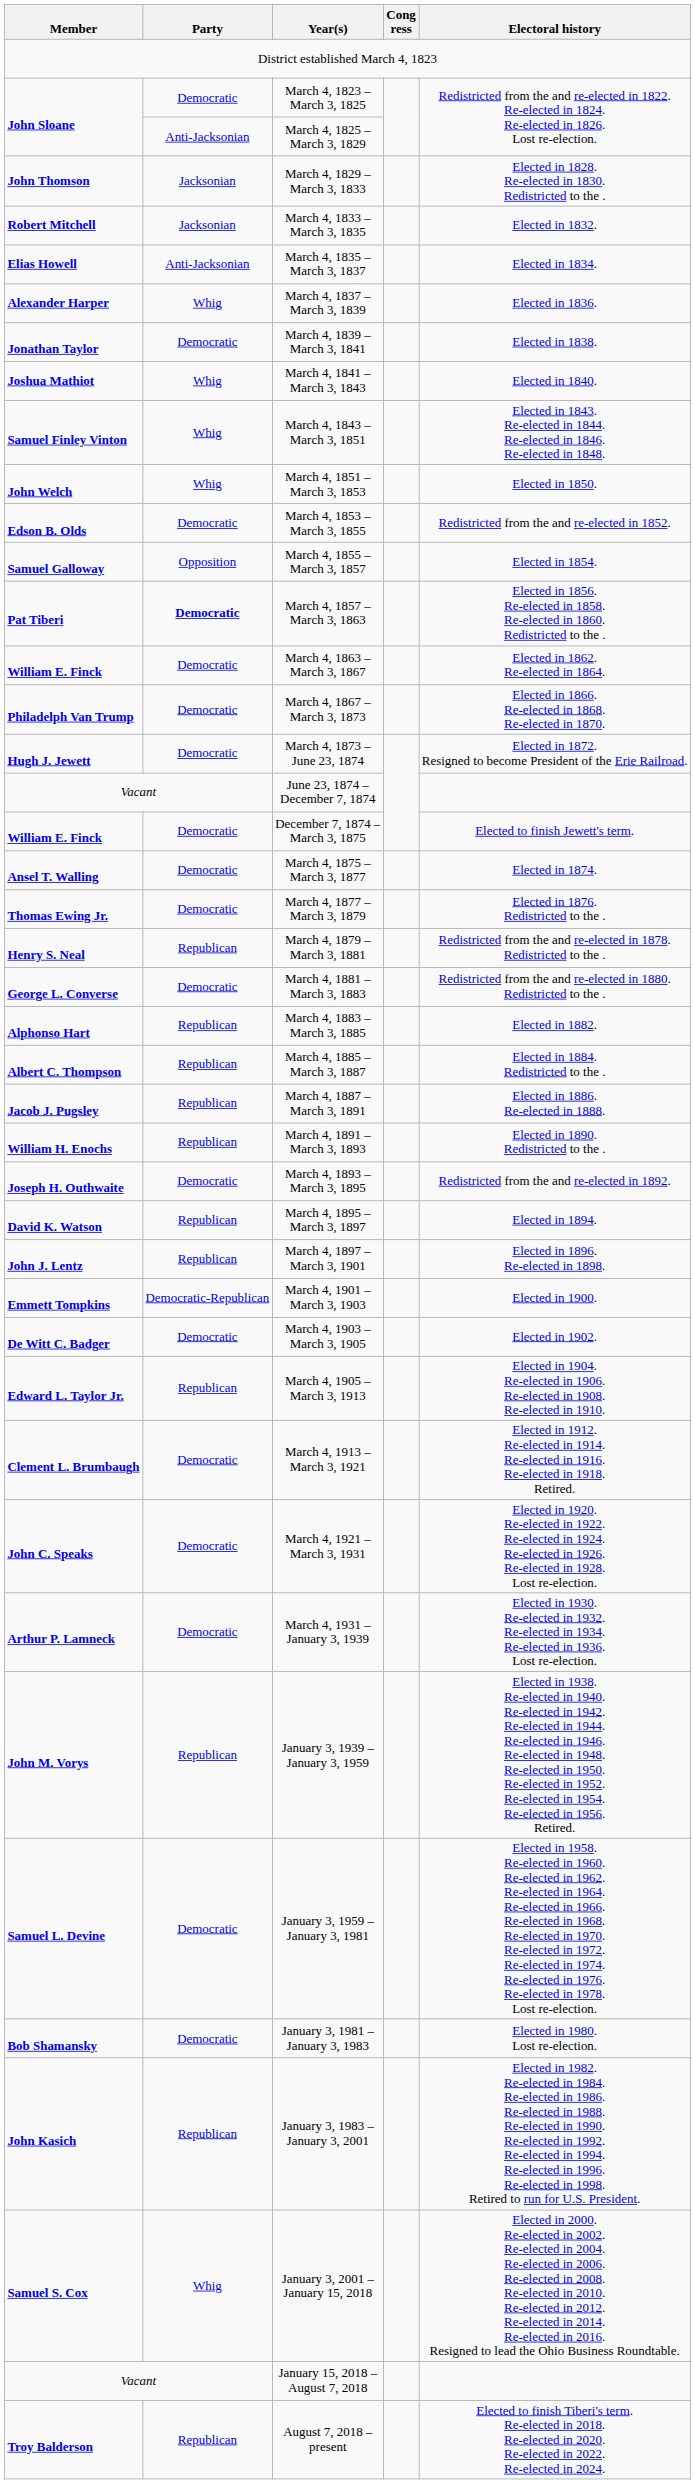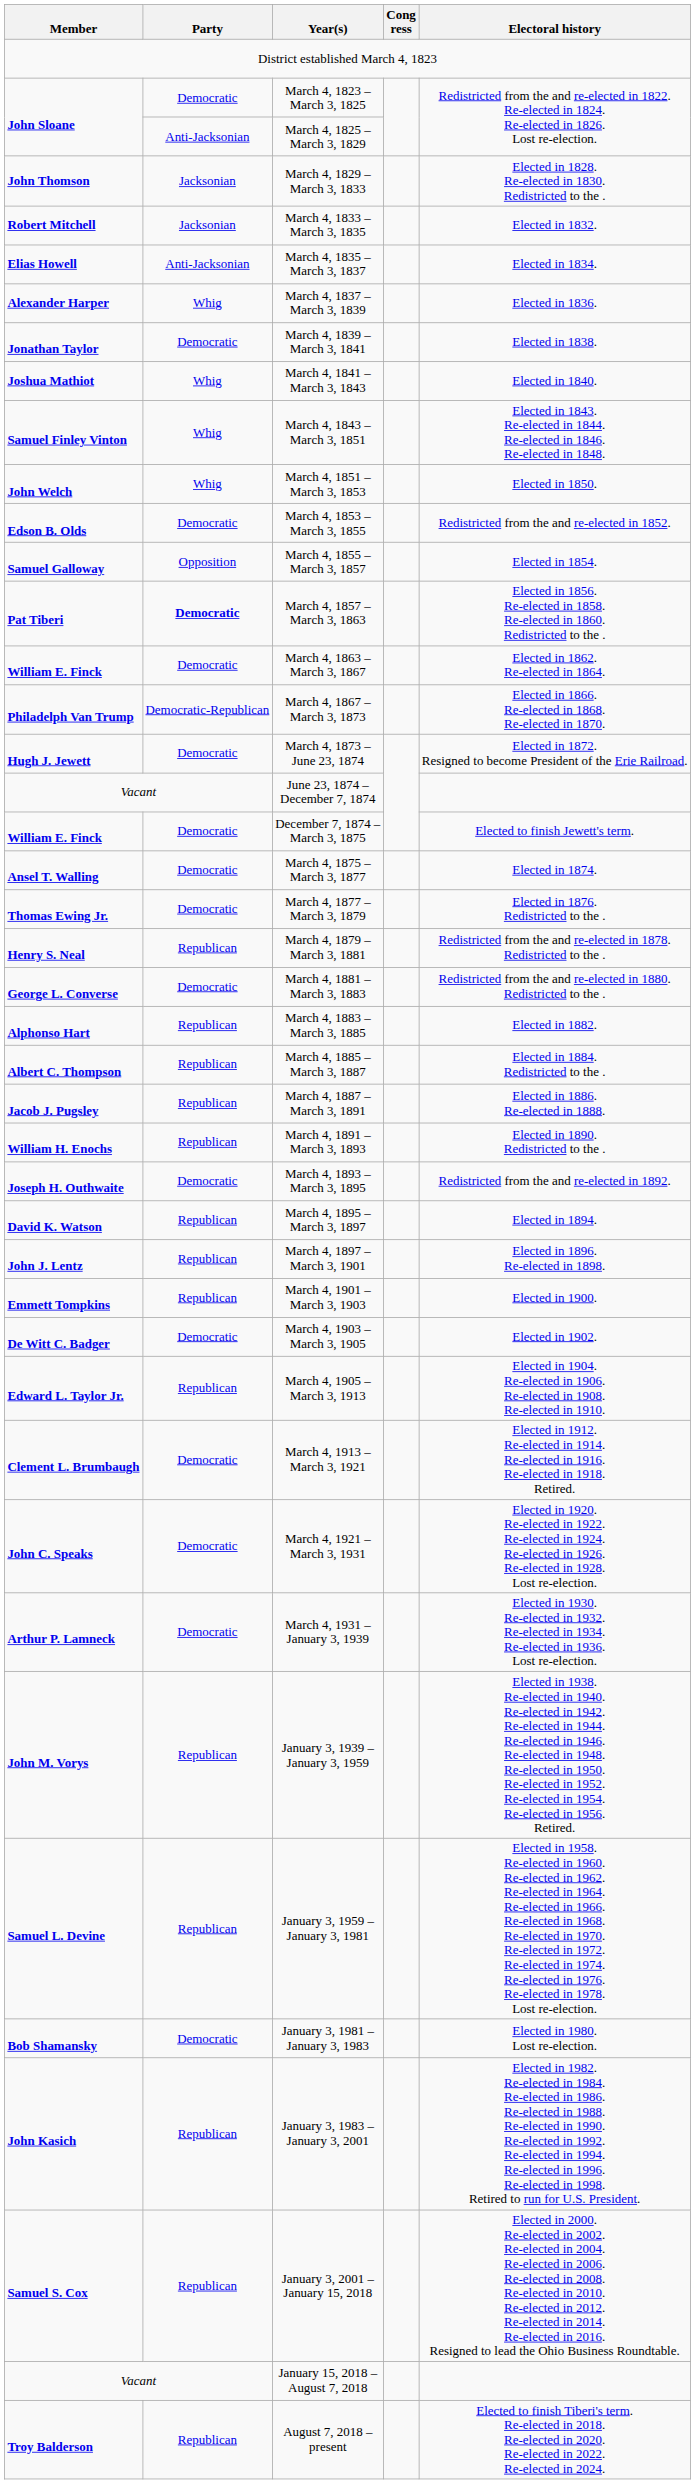 <table class=wikitable style="text-align:center">
 <tr valign=bottom>
 <th>Member</th>
 <th>Party</th>
 <th>Year(s)</th>
 <th>Cong<br>ress</th>
 <th>Electoral history</th>
 </tr>
 <tr style="height:3em">
 <td colspan=5>District established March 4, 1823</td>
 </tr>
 <tr style="height:3em">
 <td rowspan=2 align=left><br><strong><a href='#'>John Sloane</a></strong><br></td>
 <td><a href='#'>Democratic</a></td>
 <td nowrap>March 4, 1823 –<br>March 3, 1825</td>
 <td rowspan=2></td>
 <td rowspan=2><a href='#'>Redistricted</a> from the  and <a href='#'>re-elected in 1822</a>.<br><a href='#'>Re-elected in 1824</a>.<br><a href='#'>Re-elected in 1826</a>.<br>Lost re-election.</td>
 </tr>
 <tr style="height:3em">
 <td><a href='#'>Anti-Jacksonian</a></td>
 <td nowrap>March 4, 1825 –<br>March 3, 1829</td>
 </tr>
 <tr style="height:3em">
 <td align=left><strong><a href='#'>John Thomson</a></strong><br></td>
 <td><a href='#'>Jacksonian</a></td>
 <td nowrap>March 4, 1829 –<br>March 3, 1833</td>
 <td></td>
 <td><a href='#'>Elected in 1828</a>.<br><a href='#'>Re-elected in 1830</a>.<br><a href='#'>Redistricted</a> to the .</td>
 </tr>
 <tr style="height:3em">
 <td align=left><strong><a href='#'>Robert Mitchell</a></strong><br></td>
 <td><a href='#'>Jacksonian</a></td>
 <td nowrap>March 4, 1833 –<br>March 3, 1835</td>
 <td></td>
 <td><a href='#'>Elected in 1832</a>.<br></td>
 </tr>
 <tr style="height:3em">
 <td align=left><strong><a href='#'>Elias Howell</a></strong><br></td>
 <td><a href='#'>Anti-Jacksonian</a></td>
 <td nowrap>March 4, 1835 –<br>March 3, 1837</td>
 <td></td>
 <td><a href='#'>Elected in 1834</a>.<br></td>
 </tr>
 <tr style="height:3em">
 <td align=left><strong><a href='#'>Alexander Harper</a></strong><br></td>
 <td><a href='#'>Whig</a></td>
 <td nowrap>March 4, 1837 –<br>March 3, 1839</td>
 <td></td>
 <td><a href='#'>Elected in 1836</a>.<br></td>
 </tr>
 <tr style="height:3em">
 <td align=left><br><strong><a href='#'>Jonathan Taylor</a></strong><br></td>
 <td><a href='#'>Democratic</a></td>
 <td nowrap>March 4, 1839 –<br>March 3, 1841</td>
 <td></td>
 <td><a href='#'>Elected in 1838</a>.<br></td>
 </tr>
 <tr style="height:3em">
 <td align=left><strong><a href='#'>Joshua Mathiot</a></strong><br></td>
 <td><a href='#'>Whig</a></td>
 <td nowrap>March 4, 1841 –<br>March 3, 1843</td>
 <td></td>
 <td><a href='#'>Elected in 1840</a>.<br></td>
 </tr>
 <tr style="height:3em">
 <td align=left><br><strong><a href='#'>Samuel Finley Vinton</a></strong><br></td>
 <td><a href='#'>Whig</a></td>
 <td nowrap>March 4, 1843 –<br>March 3, 1851</td>
 <td></td>
 <td><a href='#'>Elected in 1843</a>.<br><a href='#'>Re-elected in 1844</a>.<br><a href='#'>Re-elected in 1846</a>.<br><a href='#'>Re-elected in 1848</a>.<br></td>
 </tr>
 <tr style="height:3em">
 <td align=left><br><strong><a href='#'>John Welch</a></strong><br></td>
 <td><a href='#'>Whig</a></td>
 <td nowrap>March 4, 1851 –<br>March 3, 1853</td>
 <td></td>
 <td><a href='#'>Elected in 1850</a>.<br></td>
 </tr>
 <tr style="height:3em">
 <td align=left><br><strong><a href='#'>Edson B. Olds</a></strong><br></td>
 <td><a href='#'>Democratic</a></td>
 <td nowrap>March 4, 1853 –<br>March 3, 1855</td>
 <td></td>
 <td><a href='#'>Redistricted</a> from the  and <a href='#'>re-elected in 1852</a>.<br></td>
 </tr>
 <tr style="height:3em">
 <td align=left><br><strong><a href='#'>Samuel Galloway</a></strong><br></td>
 <td><a href='#'>Opposition</a></td>
 <td nowrap>March 4, 1855 –<br>March 3, 1857</td>
 <td></td>
 <td><a href='#'>Elected in 1854</a>.<br></td>
 </tr>
 <tr style="height:3em">
 <td align=left><br><strong><a href='#'>Pat Tiberi</a></strong><br></td>
 <td><strong><a href='#'>Democratic</a></strong></td>
 <td nowrap>March 4, 1857 –<br>March 3, 1863</td>
 <td></td>
 <td><a href='#'>Elected in 1856</a>.<br><a href='#'>Re-elected in 1858</a>.<br><a href='#'>Re-elected in 1860</a>.<br><a href='#'>Redistricted</a> to the .</td>
 </tr>
 <tr style="height:3em">
 <td align=left><br><strong><a href='#'>William E. Finck</a></strong><br></td>
 <td><a href='#'>Democratic</a></td>
 <td nowrap>March 4, 1863 –<br>March 3, 1867</td>
 <td></td>
 <td><a href='#'>Elected in 1862</a>.<br><a href='#'>Re-elected in 1864</a>.<br></td>
 </tr>
 <tr style="height:3em">
 <td align=left><br><strong><a href='#'>Philadelph Van Trump</a></strong><br></td>
-<td><a href='#'>Democratic</a></td>
+<td><a href='#'>Democratic-Republican</a></td>
 <td nowrap>March 4, 1867 –<br>March 3, 1873</td>
 <td></td>
 <td><a href='#'>Elected in 1866</a>.<br><a href='#'>Re-elected in 1868</a>.<br><a href='#'>Re-elected in 1870</a>.<br></td>
 </tr>
 <tr style="height:3em">
 <td align=left><br><strong><a href='#'>Hugh J. Jewett</a></strong><br></td>
 <td><a href='#'>Democratic</a></td>
 <td nowrap>March 4, 1873 –<br>June 23, 1874</td>
 <td rowspan=3></td>
 <td><a href='#'>Elected in 1872</a>.<br>Resigned to become President of the <a href='#'>Erie Railroad</a>.</td>
 </tr>
 <tr style="height:3em">
 <td colspan=2><em>Vacant</em></td>
 <td nowrap>June 23, 1874 –<br>December 7, 1874</td>
 <td></td>
 </tr>
 <tr style="height:3em">
 <td align=left><br><strong><a href='#'>William E. Finck</a></strong><br></td>
 <td><a href='#'>Democratic</a></td>
 <td nowrap>December 7, 1874 –<br>March 3, 1875</td>
 <td><a href='#'>Elected to finish Jewett's term</a>.<br></td>
 </tr>
 <tr style="height:3em">
 <td align=left><br><strong><a href='#'>Ansel T. Walling</a></strong><br></td>
 <td><a href='#'>Democratic</a></td>
 <td nowrap>March 4, 1875 –<br>March 3, 1877</td>
 <td></td>
 <td><a href='#'>Elected in 1874</a>.<br></td>
 </tr>
 <tr style="height:3em">
 <td align=left><br><strong><a href='#'>Thomas Ewing Jr.</a></strong><br></td>
 <td><a href='#'>Democratic</a></td>
 <td nowrap>March 4, 1877 –<br>March 3, 1879</td>
 <td></td>
 <td><a href='#'>Elected in 1876</a>.<br><a href='#'>Redistricted</a> to the .</td>
 </tr>
 <tr style="height:3em">
 <td align=left><br><strong><a href='#'>Henry S. Neal</a></strong><br></td>
 <td><a href='#'>Republican</a></td>
 <td nowrap>March 4, 1879 –<br>March 3, 1881</td>
 <td></td>
 <td><a href='#'>Redistricted</a> from the  and <a href='#'>re-elected in 1878</a>.<br><a href='#'>Redistricted</a> to the .</td>
 </tr>
 <tr style="height:3em">
 <td align=left><br><strong><a href='#'>George L. Converse</a></strong><br></td>
 <td><a href='#'>Democratic</a></td>
 <td nowrap>March 4, 1881 –<br>March 3, 1883</td>
 <td></td>
 <td><a href='#'>Redistricted</a> from the  and <a href='#'>re-elected in 1880</a>.<br><a href='#'>Redistricted</a> to the .</td>
 </tr>
 <tr style="height:3em">
 <td align=left><br><strong><a href='#'>Alphonso Hart</a></strong><br></td>
 <td><a href='#'>Republican</a></td>
 <td nowrap>March 4, 1883 –<br>March 3, 1885</td>
 <td></td>
 <td><a href='#'>Elected in 1882</a>.<br></td>
 </tr>
 <tr style="height:3em">
 <td align=left><br><strong><a href='#'>Albert C. Thompson</a></strong><br></td>
 <td><a href='#'>Republican</a></td>
 <td nowrap>March 4, 1885 –<br>March 3, 1887</td>
 <td></td>
 <td><a href='#'>Elected in 1884</a>.<br><a href='#'>Redistricted</a> to the .</td>
 </tr>
 <tr style="height:3em">
 <td align=left><br><strong><a href='#'>Jacob J. Pugsley</a></strong><br></td>
 <td><a href='#'>Republican</a></td>
 <td nowrap>March 4, 1887 –<br>March 3, 1891</td>
 <td></td>
 <td><a href='#'>Elected in 1886</a>.<br><a href='#'>Re-elected in 1888</a>.<br></td>
 </tr>
 <tr style="height:3em">
 <td align=left><br><strong><a href='#'>William H. Enochs</a></strong><br></td>
 <td><a href='#'>Republican</a></td>
 <td nowrap>March 4, 1891 –<br>March 3, 1893</td>
 <td></td>
 <td><a href='#'>Elected in 1890</a>.<br><a href='#'>Redistricted</a> to the .</td>
 </tr>
 <tr style="height:3em">
 <td align=left><br><strong><a href='#'>Joseph H. Outhwaite</a></strong><br></td>
 <td><a href='#'>Democratic</a></td>
 <td nowrap>March 4, 1893 –<br>March 3, 1895</td>
 <td></td>
 <td><a href='#'>Redistricted</a> from the  and <a href='#'>re-elected in 1892</a>.<br></td>
 </tr>
 <tr style="height:3em">
 <td align=left><br><strong><a href='#'>David K. Watson</a></strong><br></td>
 <td><a href='#'>Republican</a></td>
 <td nowrap>March 4, 1895 –<br>March 3, 1897</td>
 <td></td>
 <td><a href='#'>Elected in 1894</a>.<br></td>
 </tr>
 <tr style="height:3em">
 <td align=left><br><strong><a href='#'>John J. Lentz</a></strong><br></td>
 <td><a href='#'>Republican</a></td>
 <td nowrap>March 4, 1897 –<br>March 3, 1901</td>
 <td></td>
 <td><a href='#'>Elected in 1896</a>.<br><a href='#'>Re-elected in 1898</a>.<br></td>
 </tr>
 <tr style="height:3em">
 <td align=left><br><strong><a href='#'>Emmett Tompkins</a></strong><br></td>
-<td><a href='#'>Democratic-Republican</a></td>
+<td><a href='#'>Republican</a></td>
 <td nowrap>March 4, 1901 –<br>March 3, 1903</td>
 <td></td>
 <td><a href='#'>Elected in 1900</a>.<br></td>
 </tr>
 <tr style="height:3em">
 <td align=left><br><strong><a href='#'>De Witt C. Badger</a></strong><br></td>
 <td><a href='#'>Democratic</a></td>
 <td nowrap>March 4, 1903 –<br>March 3, 1905</td>
 <td></td>
 <td><a href='#'>Elected in 1902</a>.<br></td>
 </tr>
 <tr style="height:3em">
 <td align=left><br><strong><a href='#'>Edward L. Taylor Jr.</a></strong><br></td>
 <td><a href='#'>Republican</a></td>
 <td nowrap>March 4, 1905 –<br>March 3, 1913</td>
 <td></td>
 <td><a href='#'>Elected in 1904</a>.<br><a href='#'>Re-elected in 1906</a>.<br><a href='#'>Re-elected in 1908</a>.<br><a href='#'>Re-elected in 1910</a>.<br></td>
 </tr>
 <tr style="height:3em">
 <td align=left><br><strong><a href='#'>Clement L. Brumbaugh</a></strong><br></td>
 <td><a href='#'>Democratic</a></td>
 <td nowrap>March 4, 1913 –<br>March 3, 1921</td>
 <td></td>
 <td><a href='#'>Elected in 1912</a>.<br><a href='#'>Re-elected in 1914</a>.<br><a href='#'>Re-elected in 1916</a>.<br><a href='#'>Re-elected in 1918</a>.<br>Retired.</td>
 </tr>
 <tr style="height:3em">
 <td align=left><br><strong><a href='#'>John C. Speaks</a></strong><br></td>
 <td><a href='#'>Democratic</a></td>
 <td nowrap>March 4, 1921 –<br>March 3, 1931</td>
 <td></td>
 <td><a href='#'>Elected in 1920</a>.<br><a href='#'>Re-elected in 1922</a>.<br><a href='#'>Re-elected in 1924</a>.<br><a href='#'>Re-elected in 1926</a>.<br><a href='#'>Re-elected in 1928</a>.<br>Lost re-election.</td>
 </tr>
 <tr style="height:3em">
 <td align=left><br><strong><a href='#'>Arthur P. Lamneck</a></strong><br></td>
 <td><a href='#'>Democratic</a></td>
 <td nowrap>March 4, 1931 –<br>January 3, 1939</td>
 <td></td>
 <td><a href='#'>Elected in 1930</a>.<br><a href='#'>Re-elected in 1932</a>.<br><a href='#'>Re-elected in 1934</a>.<br><a href='#'>Re-elected in 1936</a>.<br>Lost re-election.</td>
 </tr>
 <tr style="height:3em">
 <td align=left><br><strong><a href='#'>John M. Vorys</a></strong><br></td>
 <td><a href='#'>Republican</a></td>
 <td nowrap>January 3, 1939 –<br>January 3, 1959</td>
 <td></td>
 <td><a href='#'>Elected in 1938</a>.<br><a href='#'>Re-elected in 1940</a>.<br><a href='#'>Re-elected in 1942</a>.<br><a href='#'>Re-elected in 1944</a>.<br><a href='#'>Re-elected in 1946</a>.<br><a href='#'>Re-elected in 1948</a>.<br><a href='#'>Re-elected in 1950</a>.<br><a href='#'>Re-elected in 1952</a>.<br><a href='#'>Re-elected in 1954</a>.<br><a href='#'>Re-elected in 1956</a>.<br>Retired.</td>
 </tr>
 <tr style="height:3em">
 <td align=left><br><strong><a href='#'>Samuel L. Devine</a></strong><br></td>
-<td><a href='#'>Democratic</a></td>
+<td><a href='#'>Republican</a></td>
 <td nowrap>January 3, 1959 –<br>January 3, 1981</td>
 <td></td>
 <td><a href='#'>Elected in 1958</a>.<br><a href='#'>Re-elected in 1960</a>.<br><a href='#'>Re-elected in 1962</a>.<br><a href='#'>Re-elected in 1964</a>.<br><a href='#'>Re-elected in 1966</a>.<br><a href='#'>Re-elected in 1968</a>.<br><a href='#'>Re-elected in 1970</a>.<br><a href='#'>Re-elected in 1972</a>.<br><a href='#'>Re-elected in 1974</a>.<br><a href='#'>Re-elected in 1976</a>.<br><a href='#'>Re-elected in 1978</a>.<br>Lost re-election.</td>
 </tr>
 <tr style="height:3em">
 <td align=left><br><strong><a href='#'>Bob Shamansky</a></strong><br></td>
 <td><a href='#'>Democratic</a></td>
 <td nowrap>January 3, 1981 –<br>January 3, 1983</td>
 <td></td>
 <td><a href='#'>Elected in 1980</a>.<br>Lost re-election.</td>
 </tr>
 <tr style="height:3em">
 <td align=left><br><strong><a href='#'>John Kasich</a></strong><br></td>
 <td><a href='#'>Republican</a></td>
 <td nowrap>January 3, 1983 –<br>January 3, 2001</td>
 <td></td>
 <td><a href='#'>Elected in 1982</a>.<br><a href='#'>Re-elected in 1984</a>.<br><a href='#'>Re-elected in 1986</a>.<br><a href='#'>Re-elected in 1988</a>.<br><a href='#'>Re-elected in 1990</a>.<br><a href='#'>Re-elected in 1992</a>.<br><a href='#'>Re-elected in 1994</a>.<br><a href='#'>Re-elected in 1996</a>.<br><a href='#'>Re-elected in 1998</a>.<br>Retired to <a href='#'>run for U.S. President</a>.</td>
 </tr>
 <tr style="height:3em">
 <td align=left><br><strong><a href='#'>Samuel S. Cox</a></strong><br></td>
-<td><a href='#'>Whig</a></td>
+<td><a href='#'>Republican</a></td>
 <td nowrap>January 3, 2001 –<br>January 15, 2018</td>
 <td></td>
 <td><a href='#'>Elected in 2000</a>.<br><a href='#'>Re-elected in 2002</a>.<br><a href='#'>Re-elected in 2004</a>.<br><a href='#'>Re-elected in 2006</a>.<br><a href='#'>Re-elected in 2008</a>.<br><a href='#'>Re-elected in 2010</a>.<br><a href='#'>Re-elected in 2012</a>.<br><a href='#'>Re-elected in 2014</a>.<br><a href='#'>Re-elected in 2016</a>.<br>Resigned to lead the Ohio Business Roundtable.</td>
 </tr>
 <tr style="height:3em">
 <td colspan=2><em>Vacant</em></td>
 <td nowrap>January 15, 2018 –<br>August 7, 2018</td>
 <td></td>
 <td></td>
 </tr>
 <tr style="height:3em">
 <td align=left><br><strong><a href='#'>Troy Balderson</a></strong><br></td>
 <td><a href='#'>Republican</a></td>
 <td nowrap>August 7, 2018 –<br>present</td>
 <td></td>
 <td><a href='#'>Elected to finish Tiberi's term</a>.<br><a href='#'>Re-elected in 2018</a>.<br><a href='#'>Re-elected in 2020</a>.<br><a href='#'>Re-elected in 2022</a>.<br><a href='#'>Re-elected in 2024</a>.</td>
 </tr>
 </table>
